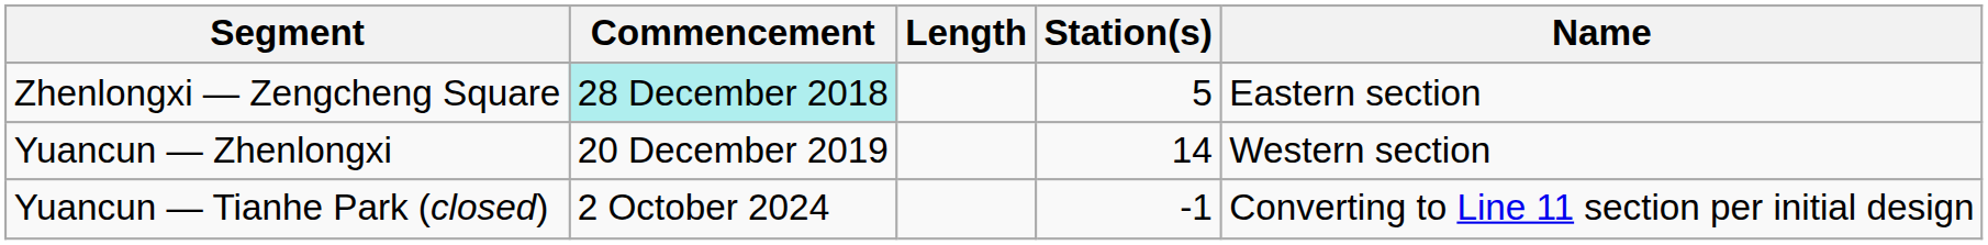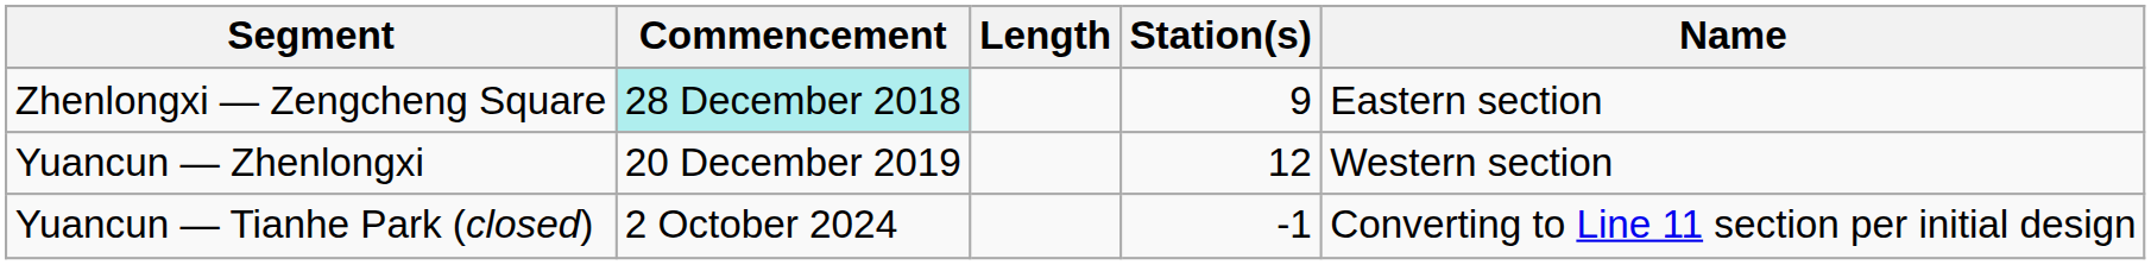 <table class="wikitable" style="border-collapse: collapse; text-align: right;">
 <tr>
 <th>Segment</th>
 <th>Commencement</th>
 <th>Length</th>
 <th>Station(s)</th>
 <th>Name</th>
 </tr>
 <tr>
 <td style="text-align: left;">Zhenlongxi — Zengcheng Square</td>
 <td style="background: paleturquoise; text-align: left;">28 December 2018</td>
 <td></td>
-<td>5</td>
+<td>9</td>
 <td style="text-align: left;">Eastern section</td>
 </tr>
 <tr>
 <td style="text-align: left;">Yuancun — Zhenlongxi</td>
 <td style="text-align: left;">20 December 2019</td>
 <td></td>
-<td>14</td>
+<td>12</td>
 <td style="text-align: left;">Western section</td>
 </tr>
 <tr>
 <td style="text-align: left;">Yuancun — Tianhe Park (<em>closed</em>)</td>
 <td style="text-align: left;">2 October 2024</td>
 <td></td>
 <td>-1</td>
 <td style="text-align: left;">Converting to <a href='#'>Line 11</a> section per initial design</td>
 </tr>
 </table>
